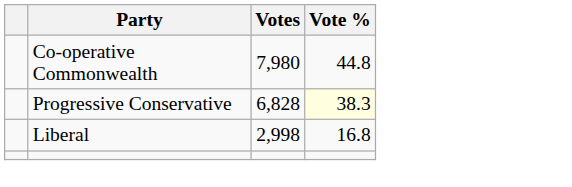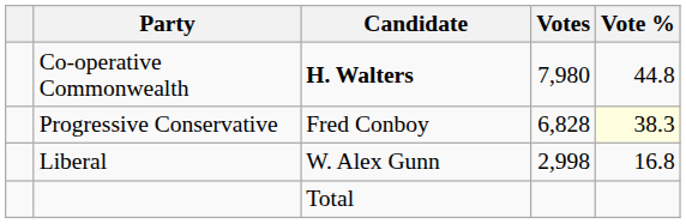 <table class="wikitable">
 <tr>
 <th></th>
 <th scope="col" width="175">Party</th>
+<th scope="col" width="150">Candidate</th>
 <th>Votes</th>
 <th>Vote %</th>
 </tr>
 <tr>
 <td>   </td>
 <td>Co-operative Commonwealth</td>
+<td><strong>H. Walters</strong></td>
 <td align=right>7,980</td>
 <td align=right>44.8</td>
 </tr>
 <tr>
 <td>   </td>
 <td>Progressive Conservative</td>
+<td>Fred Conboy</td>
 <td align=right>6,828</td>
 <td align=right style="background: lightyellow;">38.3</td>
 </tr>
 <tr>
 <td>   </td>
 <td>Liberal</td>
+<td>W. Alex Gunn</td>
 <td align=right>2,998</td>
 <td align=right>16.8</td>
 </tr>
 <tr>
 <td></td>
 <td></td>
+<td>Total</td>
 <td align=right></td>
 <td></td>
 </tr>
 </table>
